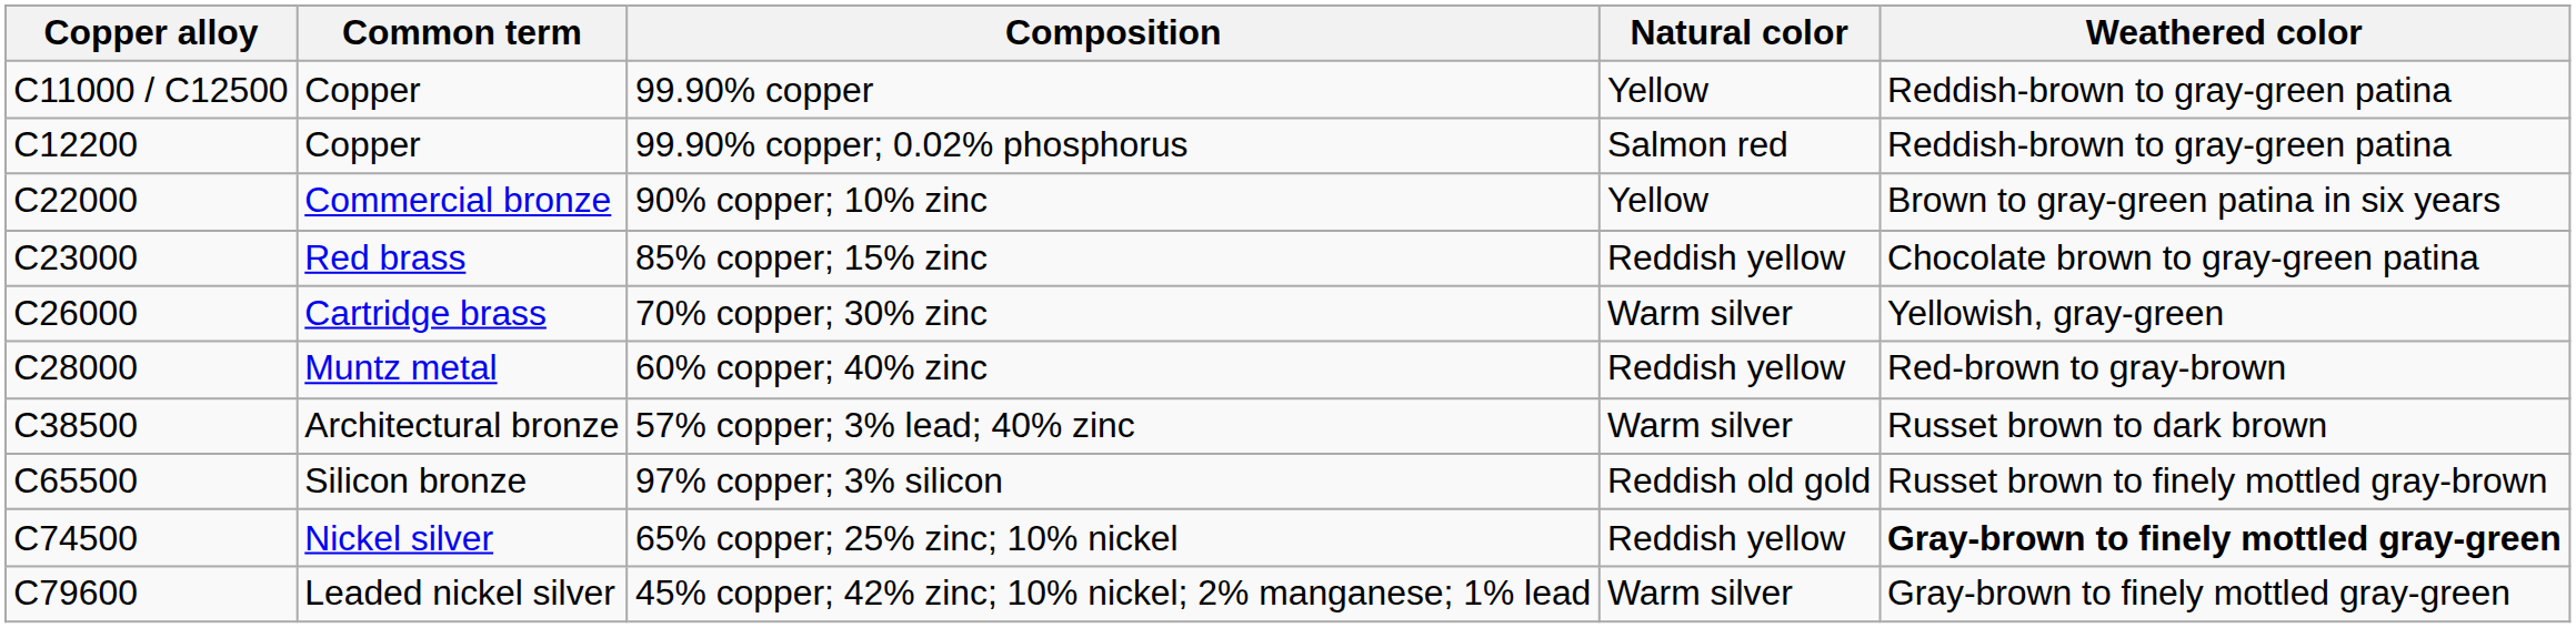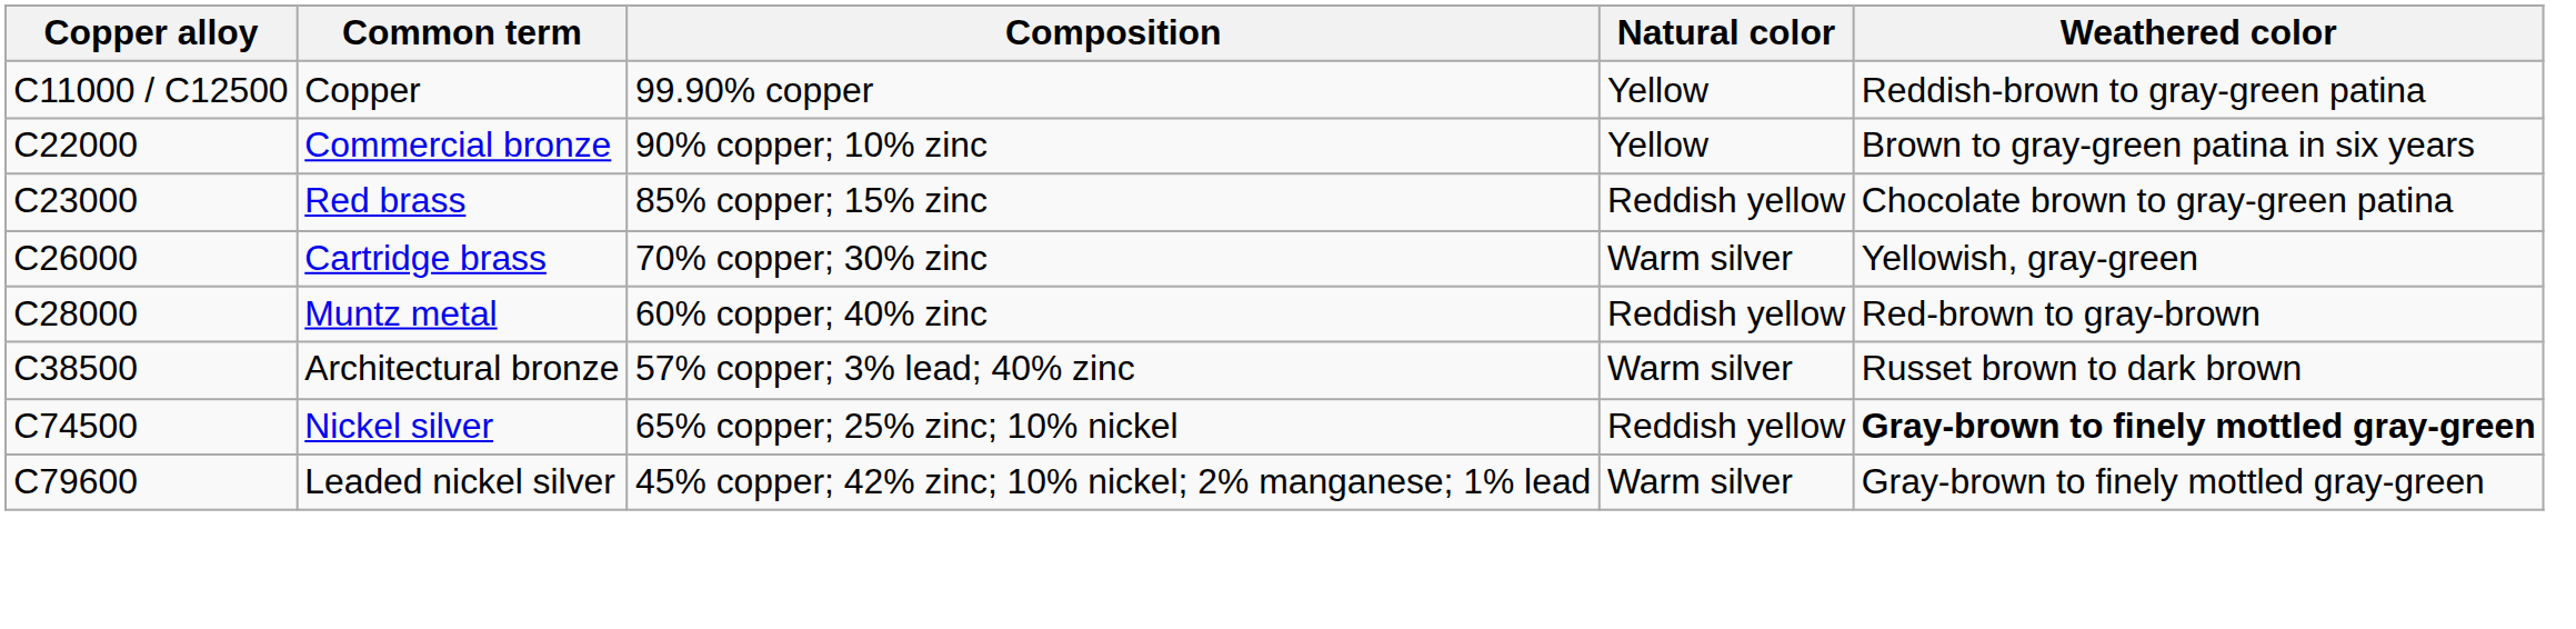 <table class="wikitable">
 <tr>
 <th>Copper alloy</th>
 <th>Common term</th>
 <th>Composition</th>
 <th>Natural color</th>
 <th>Weathered color</th>
 </tr>
 <tr>
 <td>C11000 / C12500</td>
 <td>Copper</td>
 <td>99.90% copper</td>
 <td>Yellow</td>
-<td>Reddish-brown to gray-green patina</td>
-</tr>
-<tr>
-<td>C12200</td>
-<td>Copper</td>
-<td>99.90% copper; 0.02% phosphorus</td>
-<td>Salmon red</td>
 <td>Reddish-brown to gray-green patina</td>
 </tr>
 <tr>
 <td>C22000</td>
 <td><a href='#'>Commercial bronze</a></td>
 <td>90% copper; 10% zinc</td>
 <td>Yellow</td>
 <td>Brown to gray-green patina in six years</td>
 </tr>
 <tr>
 <td>C23000</td>
 <td><a href='#'>Red brass</a></td>
 <td>85% copper; 15% zinc</td>
 <td>Reddish yellow</td>
 <td>Chocolate brown to gray-green patina</td>
 </tr>
 <tr>
 <td>C26000</td>
 <td><a href='#'>Cartridge brass</a></td>
 <td>70% copper; 30% zinc</td>
 <td>Warm silver</td>
 <td>Yellowish, gray-green</td>
 </tr>
 <tr>
 <td>C28000</td>
 <td><a href='#'>Muntz metal</a></td>
 <td>60% copper; 40% zinc</td>
 <td>Reddish yellow</td>
 <td>Red-brown to gray-brown</td>
 </tr>
 <tr>
 <td>C38500</td>
 <td>Architectural bronze</td>
 <td>57% copper; 3% lead; 40% zinc</td>
 <td>Warm silver</td>
 <td>Russet brown to dark brown</td>
 </tr>
 <tr>
-<td>C65500</td>
-<td>Silicon bronze</td>
-<td>97% copper; 3% silicon</td>
-<td>Reddish old gold</td>
-<td>Russet brown to finely mottled gray-brown</td>
-</tr>
-<tr>
 <td>C74500</td>
 <td><a href='#'>Nickel silver</a></td>
 <td>65% copper; 25% zinc; 10% nickel</td>
 <td>Reddish yellow</td>
 <td><strong>Gray-brown to finely mottled gray-green</strong></td>
 </tr>
 <tr>
 <td>C79600</td>
 <td>Leaded nickel silver</td>
 <td>45% copper; 42% zinc; 10% nickel; 2% manganese; 1% lead</td>
 <td>Warm silver</td>
 <td>Gray-brown to finely mottled gray-green</td>
 </tr>
 </table>
